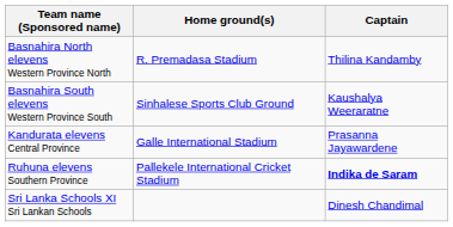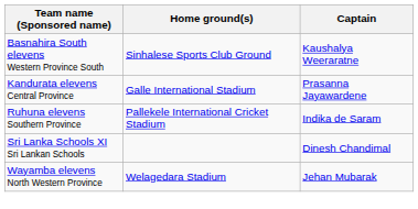 <table class="wikitable">
 <tr>
 <th>Team name<br>(Sponsored name)</th>
 <th>Home ground(s)</th>
 <th>Captain</th>
-</tr>
-<tr>
-<td><a href='#'>Basnahira North elevens</a><br><small>Western Province North</small></td>
-<td><a href='#'>R. Premadasa Stadium</a></td>
-<td><a href='#'>Thilina Kandamby</a></td>
 </tr>
 <tr>
 <td><a href='#'>Basnahira South elevens</a><br><small>Western Province South</small></td>
 <td><a href='#'>Sinhalese Sports Club Ground</a></td>
 <td><a href='#'>Kaushalya Weeraratne</a></td>
 </tr>
 <tr>
 <td><a href='#'>Kandurata elevens</a><br><small>Central Province</small></td>
 <td><a href='#'>Galle International Stadium</a></td>
 <td><a href='#'>Prasanna Jayawardene</a></td>
 </tr>
 <tr>
 <td><a href='#'>Ruhuna elevens</a><br><small>Southern Province</small></td>
 <td><a href='#'>Pallekele International Cricket Stadium</a></td>
-<td><strong><a href='#'>Indika de Saram</a></strong></td>
+<td><a href='#'>Indika de Saram</a></td>
 </tr>
 <tr>
 <td><a href='#'>Sri Lanka Schools XI</a><br><small>Sri Lankan Schools</small></td>
 <td></td>
 <td><a href='#'>Dinesh Chandimal</a></td>
 </tr>
+<tr>
+<td><a href='#'>Wayamba elevens</a><br><small>North Western Province</small></td>
+<td><a href='#'>Welagedara Stadium</a></td>
+<td><a href='#'>Jehan Mubarak</a></td>
+</tr>
 </table>
